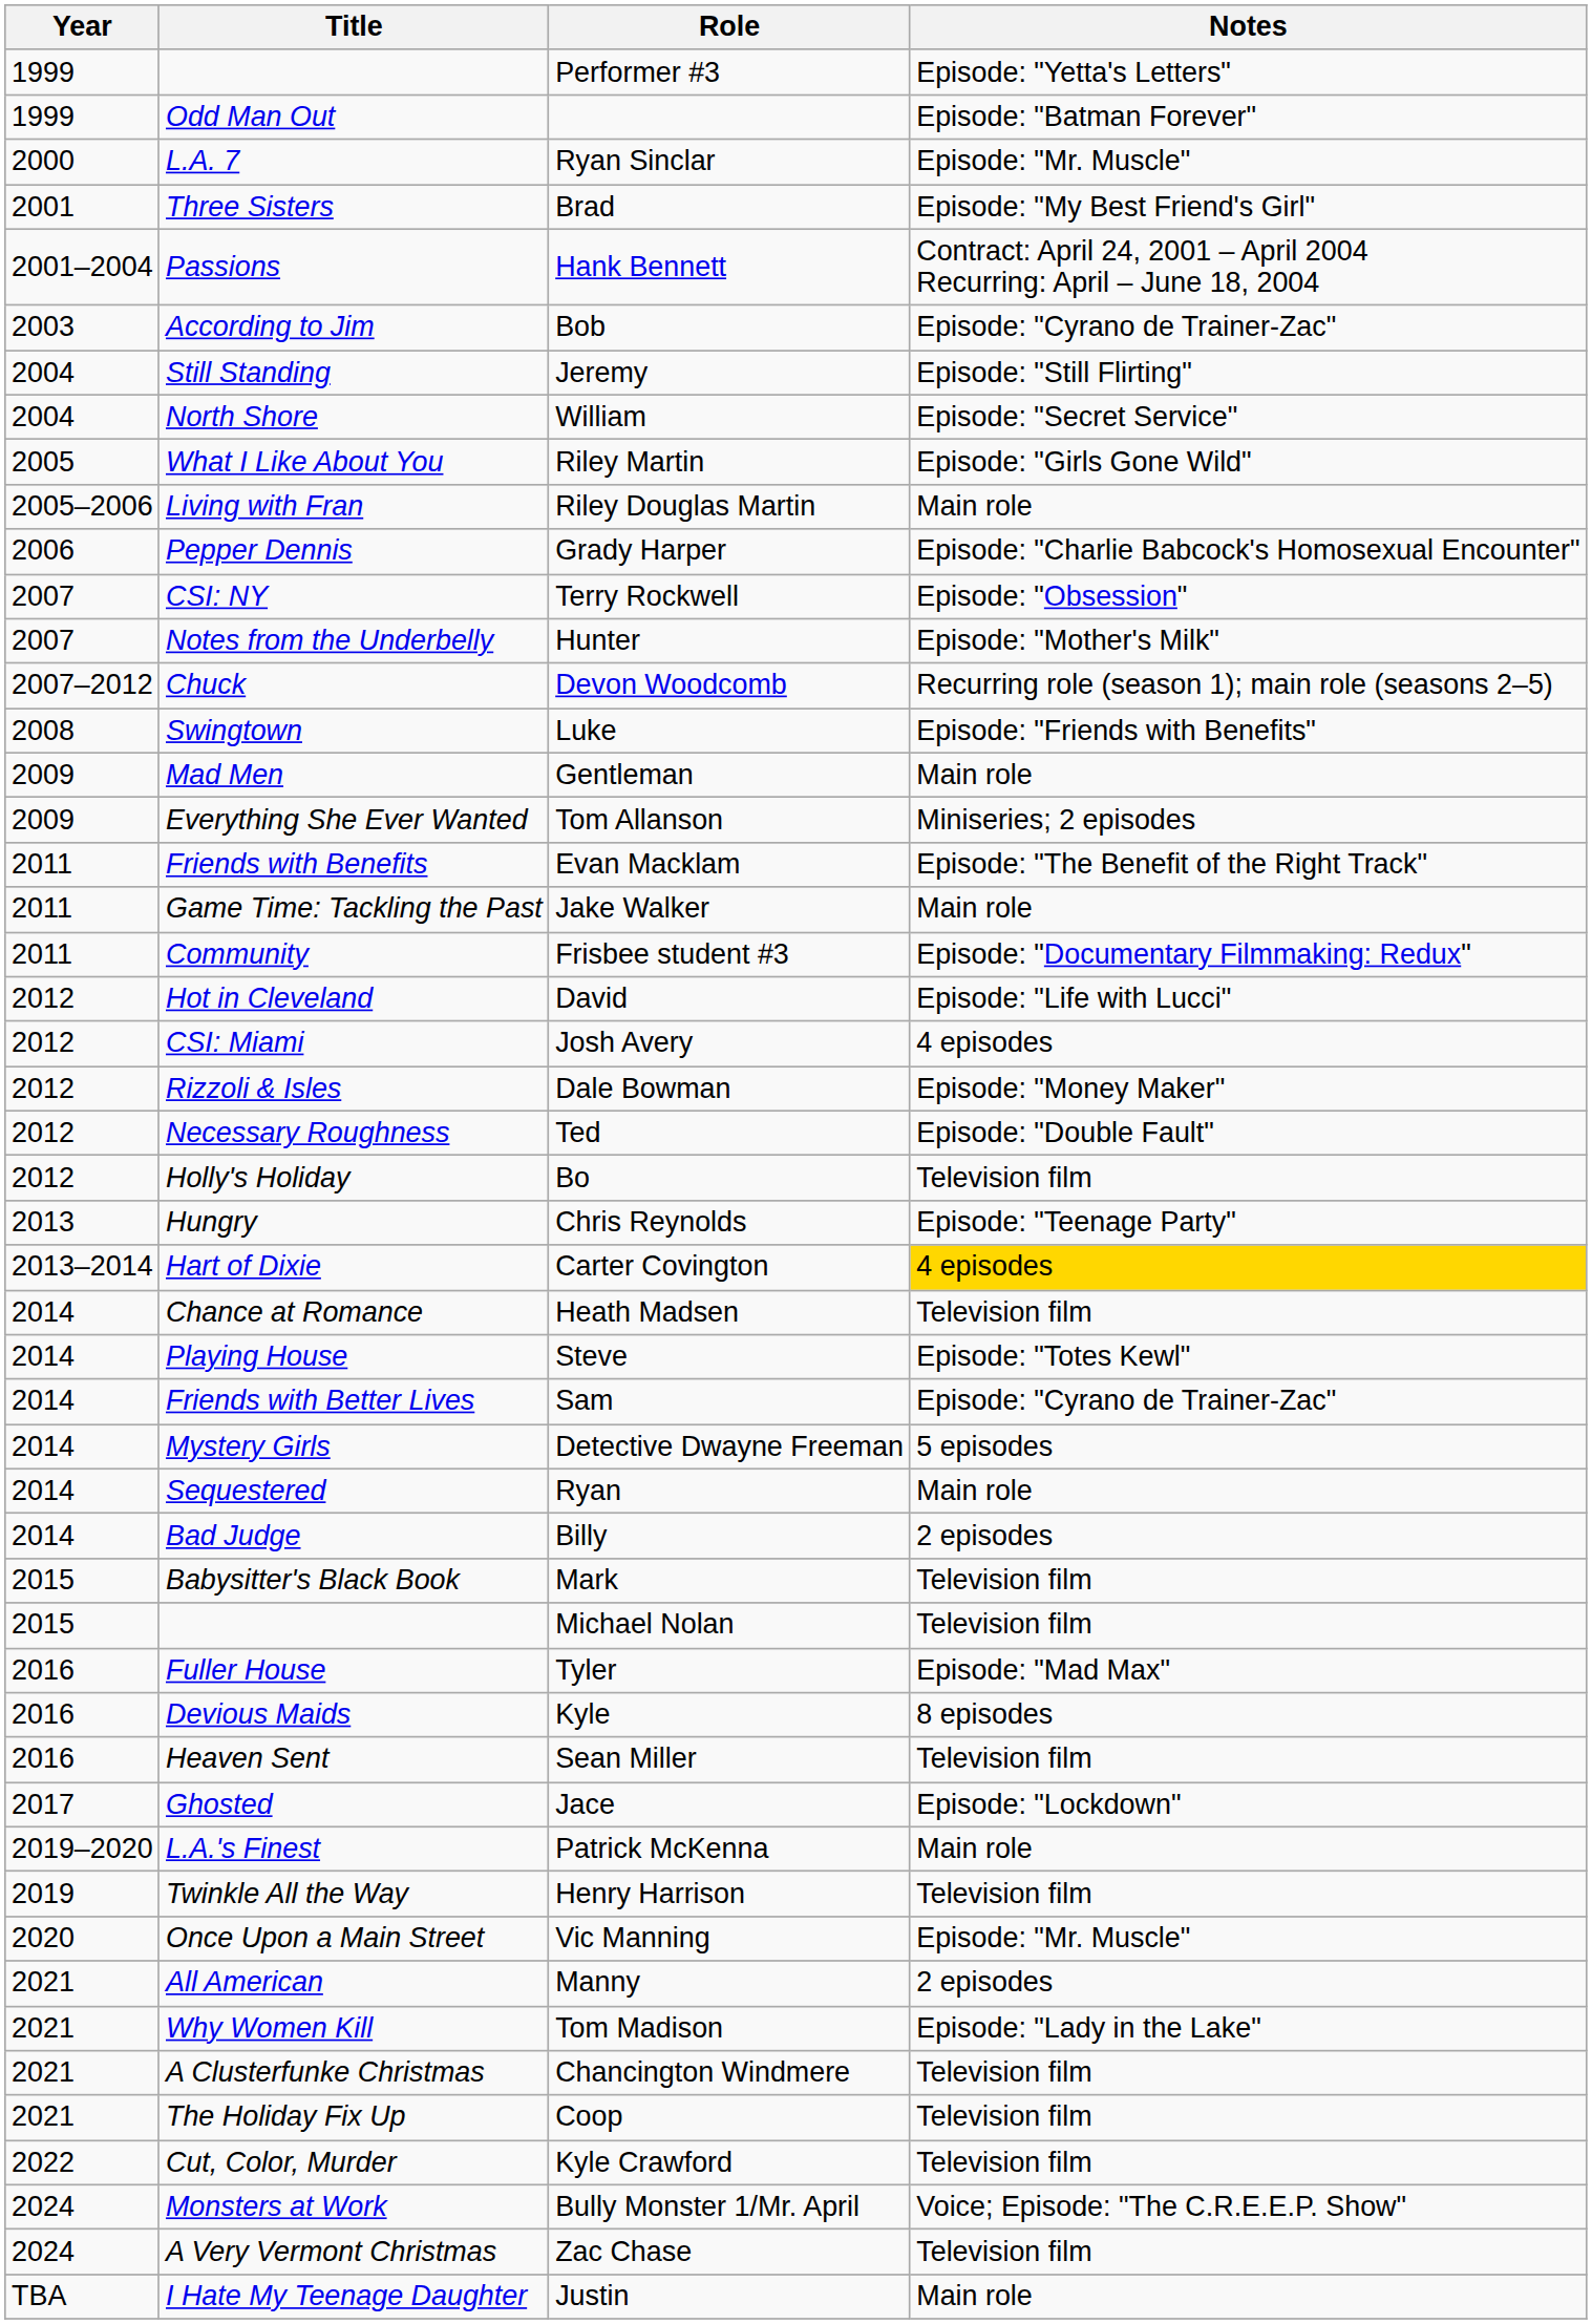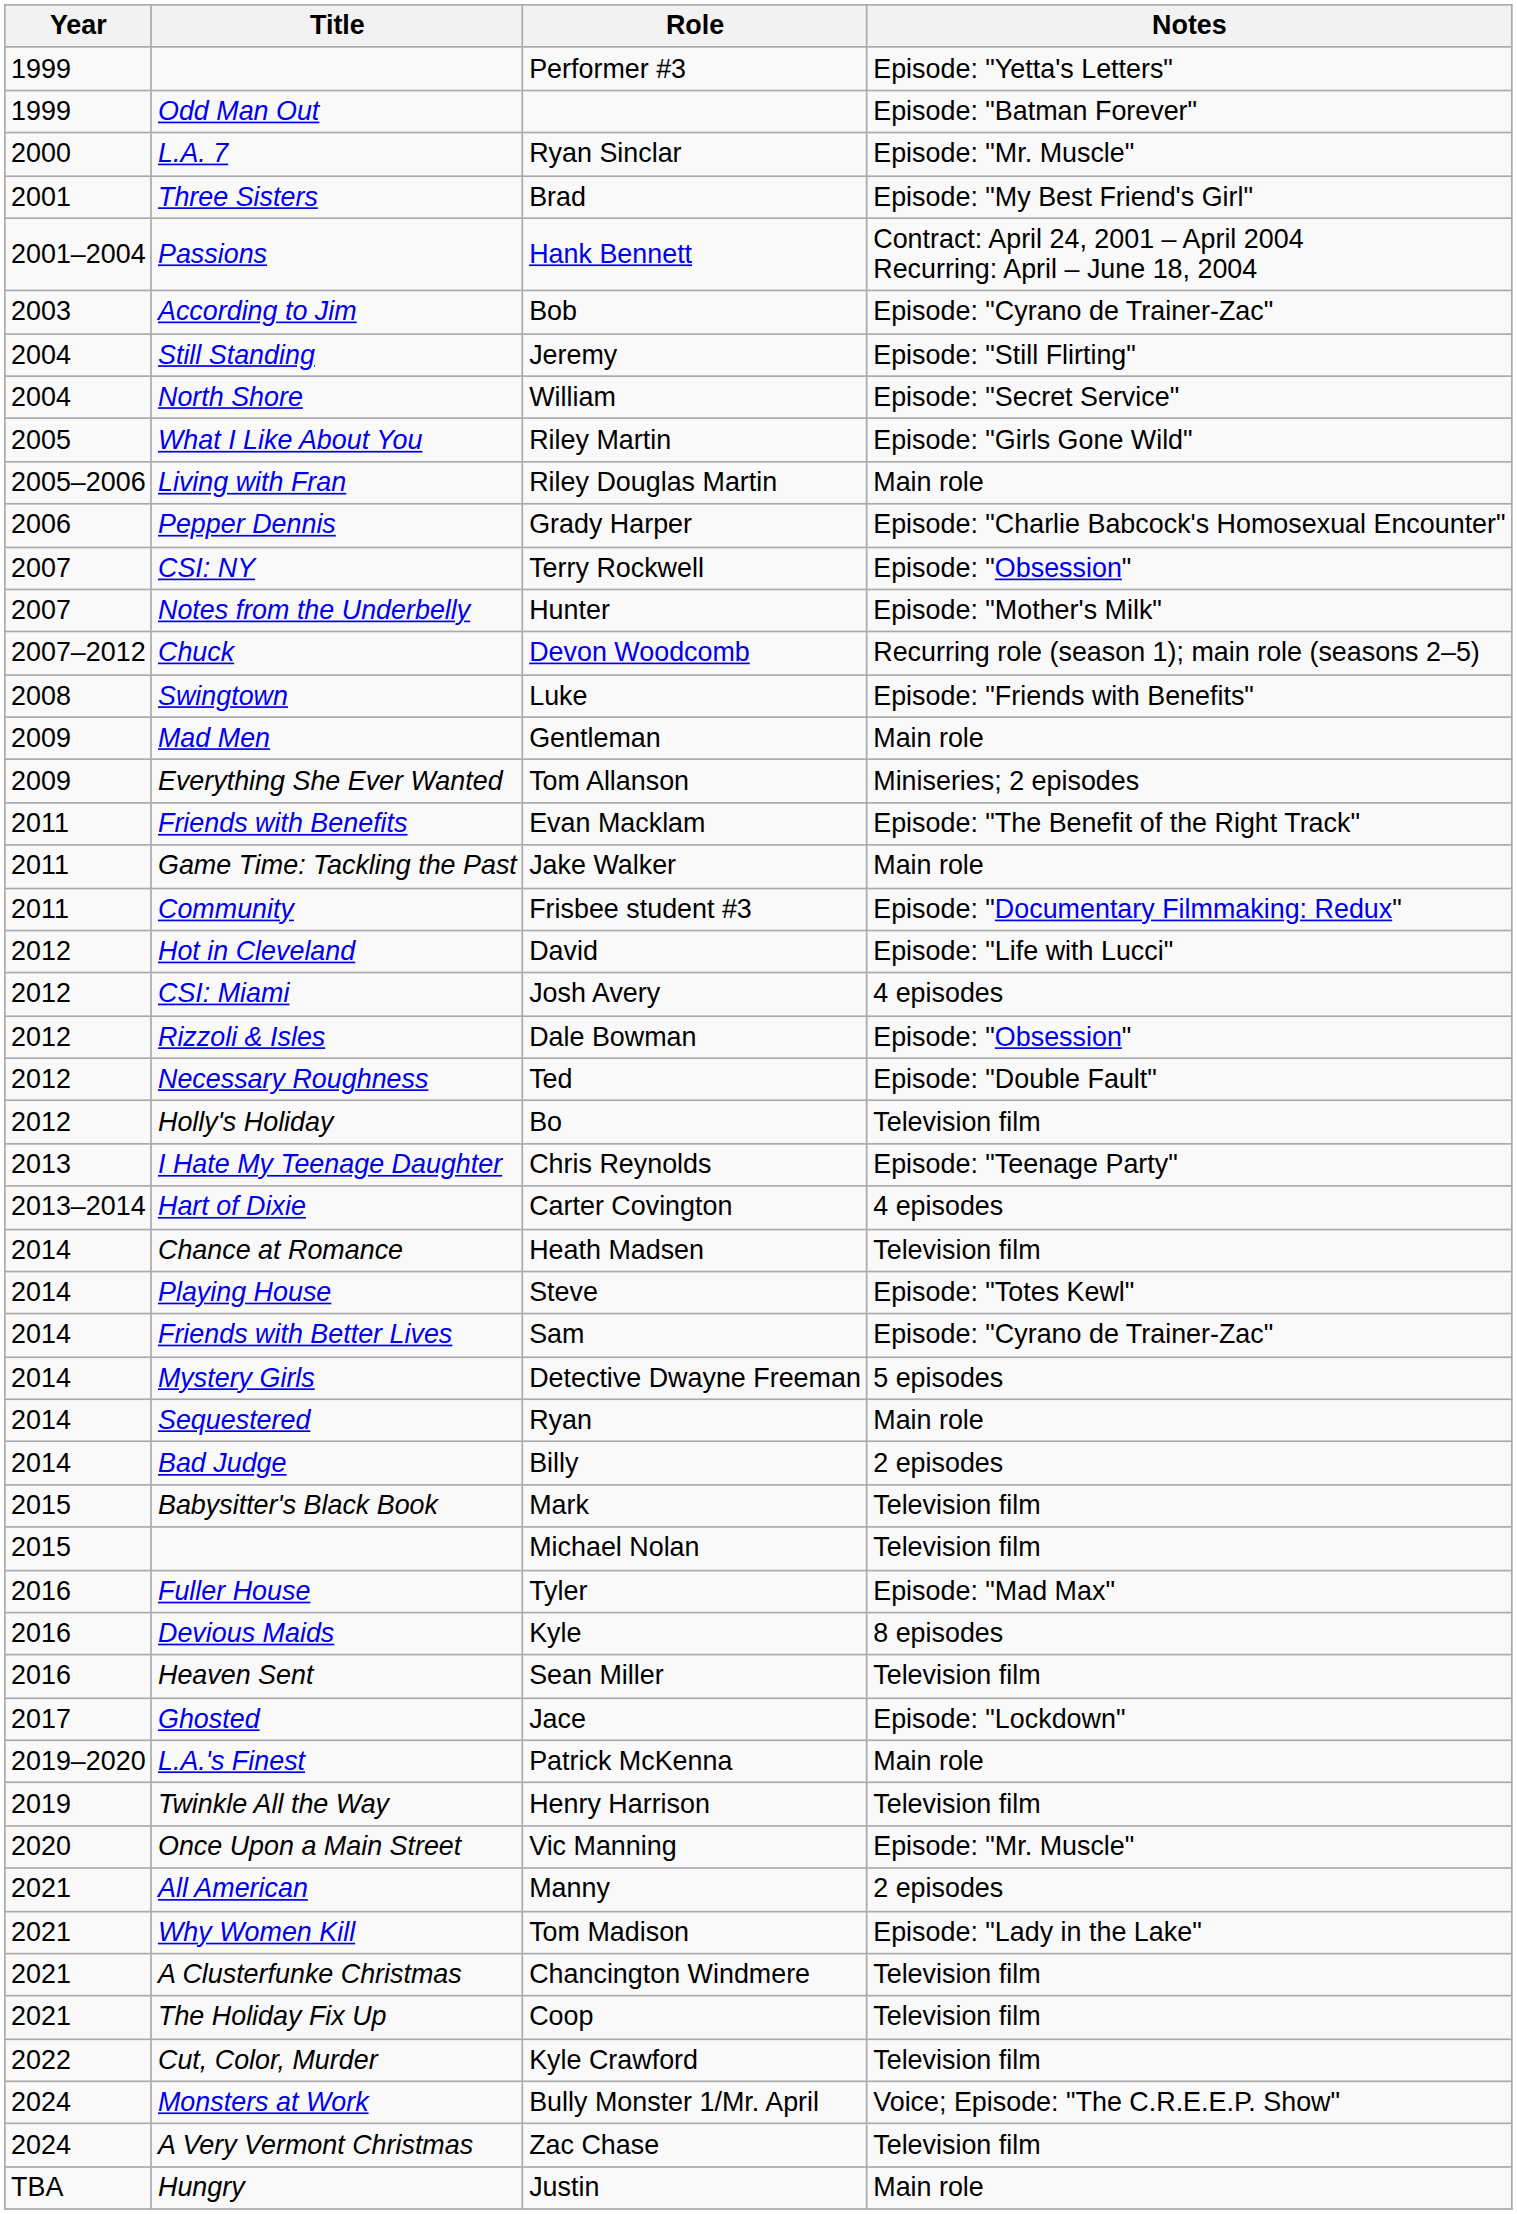 <table class="wikitable sortable">
 <tr>
 <th>Year</th>
 <th>Title</th>
 <th>Role</th>
 <th class="unsortable">Notes</th>
 </tr>
 <tr>
 <td>1999</td>
 <td><em></em></td>
 <td>Performer #3</td>
 <td>Episode: "Yetta's Letters"</td>
 </tr>
 <tr>
 <td>1999</td>
 <td><em><a href='#'>Odd Man Out</a></em></td>
 <td></td>
 <td>Episode: "Batman Forever"</td>
 </tr>
 <tr>
 <td>2000</td>
 <td><em><a href='#'>L.A. 7</a></em></td>
 <td>Ryan Sinclar</td>
 <td>Episode: "Mr. Muscle"</td>
 </tr>
 <tr>
 <td>2001</td>
 <td><em><a href='#'>Three Sisters</a></em></td>
 <td>Brad</td>
 <td>Episode: "My Best Friend's Girl"</td>
 </tr>
 <tr>
 <td>2001–2004</td>
 <td><em><a href='#'>Passions</a></em></td>
 <td><a href='#'>Hank Bennett</a></td>
 <td>Contract: April 24, 2001 – April 2004<br>Recurring: April – June 18, 2004</td>
 </tr>
 <tr>
 <td>2003</td>
 <td><em><a href='#'>According to Jim</a></em></td>
 <td>Bob</td>
 <td>Episode: "Cyrano de Trainer-Zac"</td>
 </tr>
 <tr>
 <td>2004</td>
 <td><em><a href='#'>Still Standing</a></em></td>
 <td>Jeremy</td>
 <td>Episode: "Still Flirting"</td>
 </tr>
 <tr>
 <td>2004</td>
 <td><em><a href='#'>North Shore</a></em></td>
 <td>William</td>
 <td>Episode: "Secret Service"</td>
 </tr>
 <tr>
 <td>2005</td>
 <td><em><a href='#'>What I Like About You</a></em></td>
 <td>Riley Martin</td>
 <td>Episode: "Girls Gone Wild"</td>
 </tr>
 <tr>
 <td>2005–2006</td>
 <td><em><a href='#'>Living with Fran</a></em></td>
 <td>Riley Douglas Martin</td>
 <td>Main role</td>
 </tr>
 <tr>
 <td>2006</td>
 <td><em><a href='#'>Pepper Dennis</a></em></td>
 <td>Grady Harper</td>
 <td>Episode: "Charlie Babcock's Homosexual Encounter"</td>
 </tr>
 <tr>
 <td>2007</td>
 <td><em><a href='#'>CSI: NY</a></em></td>
 <td>Terry Rockwell</td>
 <td>Episode: "<a href='#'>Obsession</a>"</td>
 </tr>
 <tr>
 <td>2007</td>
 <td><em><a href='#'>Notes from the Underbelly</a></em></td>
 <td>Hunter</td>
 <td>Episode: "Mother's Milk"</td>
 </tr>
 <tr>
 <td>2007–2012</td>
 <td><em><a href='#'>Chuck</a></em></td>
 <td><a href='#'>Devon Woodcomb</a></td>
 <td>Recurring role (season 1); main role (seasons 2–5)</td>
 </tr>
 <tr>
 <td>2008</td>
 <td><em><a href='#'>Swingtown</a></em></td>
 <td>Luke</td>
 <td>Episode: "Friends with Benefits"</td>
 </tr>
 <tr>
 <td>2009</td>
 <td><em><a href='#'>Mad Men</a></em></td>
 <td>Gentleman</td>
 <td>Main role</td>
 </tr>
 <tr>
 <td>2009</td>
 <td><em>Everything She Ever Wanted</em></td>
 <td>Tom Allanson</td>
 <td>Miniseries; 2 episodes</td>
 </tr>
 <tr>
 <td>2011</td>
 <td><em><a href='#'>Friends with Benefits</a></em></td>
 <td>Evan Macklam</td>
 <td>Episode: "The Benefit of the Right Track"</td>
 </tr>
 <tr>
 <td>2011</td>
 <td><em>Game Time: Tackling the Past</em></td>
 <td>Jake Walker</td>
 <td>Main role</td>
 </tr>
 <tr>
 <td>2011</td>
 <td><em><a href='#'>Community</a></em></td>
 <td>Frisbee student #3</td>
 <td>Episode: "<a href='#'>Documentary Filmmaking: Redux</a>"</td>
 </tr>
 <tr>
 <td>2012</td>
 <td><em><a href='#'>Hot in Cleveland</a></em></td>
 <td>David</td>
 <td>Episode: "Life with Lucci"</td>
 </tr>
 <tr>
 <td>2012</td>
 <td><em><a href='#'>CSI: Miami</a></em></td>
 <td>Josh Avery</td>
 <td>4 episodes</td>
 </tr>
 <tr>
 <td>2012</td>
 <td><em><a href='#'>Rizzoli & Isles</a></em></td>
 <td>Dale Bowman</td>
-<td>Episode: "Money Maker"</td>
+<td>Episode: "<a href='#'>Obsession</a>"</td>
 </tr>
 <tr>
 <td>2012</td>
 <td><em><a href='#'>Necessary Roughness</a></em></td>
 <td>Ted</td>
 <td>Episode: "Double Fault"</td>
 </tr>
 <tr>
 <td>2012</td>
 <td><em>Holly's Holiday</em></td>
 <td>Bo</td>
 <td>Television film</td>
 </tr>
 <tr>
 <td>2013</td>
-<td><em>Hungry</em></td>
+<td><em><a href='#'>I Hate My Teenage Daughter</a></em></td>
 <td>Chris Reynolds</td>
 <td>Episode: "Teenage Party"</td>
 </tr>
 <tr>
 <td>2013–2014</td>
 <td><em><a href='#'>Hart of Dixie</a></em></td>
 <td>Carter Covington</td>
-<td style="background: gold;">4 episodes</td>
+<td>4 episodes</td>
 </tr>
 <tr>
 <td>2014</td>
 <td><em>Chance at Romance</em></td>
 <td>Heath Madsen</td>
 <td>Television film</td>
 </tr>
 <tr>
 <td>2014</td>
 <td><em><a href='#'>Playing House</a></em></td>
 <td>Steve</td>
 <td>Episode: "Totes Kewl"</td>
 </tr>
 <tr>
 <td>2014</td>
 <td><em><a href='#'>Friends with Better Lives</a></em></td>
 <td>Sam</td>
 <td>Episode: "Cyrano de Trainer-Zac"</td>
 </tr>
 <tr>
 <td>2014</td>
 <td><em><a href='#'>Mystery Girls</a></em></td>
 <td>Detective Dwayne Freeman</td>
 <td>5 episodes</td>
 </tr>
 <tr>
 <td>2014</td>
 <td><em><a href='#'>Sequestered</a></em></td>
 <td>Ryan</td>
 <td>Main role</td>
 </tr>
 <tr>
 <td>2014</td>
 <td><em><a href='#'>Bad Judge</a></em></td>
 <td>Billy</td>
 <td>2 episodes</td>
 </tr>
 <tr>
 <td>2015</td>
 <td><em>Babysitter's Black Book</em></td>
 <td>Mark</td>
 <td>Television film</td>
 </tr>
 <tr>
 <td>2015</td>
 <td><em></em></td>
 <td>Michael Nolan</td>
 <td>Television film</td>
 </tr>
 <tr>
 <td>2016</td>
 <td><em><a href='#'>Fuller House</a></em></td>
 <td>Tyler</td>
 <td>Episode: "Mad Max"</td>
 </tr>
 <tr>
 <td>2016</td>
 <td><em><a href='#'>Devious Maids</a></em></td>
 <td>Kyle</td>
 <td>8 episodes</td>
 </tr>
 <tr>
 <td>2016</td>
 <td><em>Heaven Sent</em></td>
 <td>Sean Miller</td>
 <td>Television film</td>
 </tr>
 <tr>
 <td>2017</td>
 <td><em><a href='#'>Ghosted</a></em></td>
 <td>Jace</td>
 <td>Episode: "Lockdown"</td>
 </tr>
 <tr>
 <td>2019–2020</td>
 <td><em><a href='#'>L.A.'s Finest</a></em></td>
 <td>Patrick McKenna</td>
 <td>Main role</td>
 </tr>
 <tr>
 <td>2019</td>
 <td><em>Twinkle All the Way</em></td>
 <td>Henry Harrison</td>
 <td>Television film</td>
 </tr>
 <tr>
 <td>2020</td>
 <td><em>Once Upon a Main Street</em></td>
 <td>Vic Manning</td>
 <td>Episode: "Mr. Muscle"</td>
 </tr>
 <tr>
 <td>2021</td>
 <td><em><a href='#'>All American</a></em></td>
 <td>Manny</td>
 <td>2 episodes</td>
 </tr>
 <tr>
 <td>2021</td>
 <td><em><a href='#'>Why Women Kill</a></em></td>
 <td>Tom Madison</td>
 <td>Episode: "Lady in the Lake"</td>
 </tr>
 <tr>
 <td>2021</td>
 <td><em>A Clusterfunke Christmas</em></td>
 <td>Chancington Windmere</td>
 <td>Television film</td>
 </tr>
 <tr>
 <td>2021</td>
 <td><em>The Holiday Fix Up</em></td>
 <td>Coop</td>
 <td>Television film</td>
 </tr>
 <tr>
 <td>2022</td>
 <td><em>Cut, Color, Murder</em></td>
 <td>Kyle Crawford</td>
 <td>Television film</td>
 </tr>
 <tr>
 <td>2024</td>
 <td><em><a href='#'>Monsters at Work</a></em></td>
 <td>Bully Monster 1/Mr. April</td>
 <td>Voice; Episode: "The C.R.E.E.P. Show"</td>
 </tr>
 <tr>
 <td>2024</td>
 <td><em>A Very Vermont Christmas</em></td>
 <td>Zac Chase</td>
 <td>Television film</td>
 </tr>
 <tr>
 <td>TBA</td>
-<td><em><a href='#'>I Hate My Teenage Daughter</a></em></td>
+<td><em>Hungry</em></td>
 <td>Justin</td>
 <td>Main role</td>
 </tr>
 </table>
